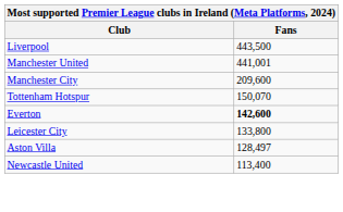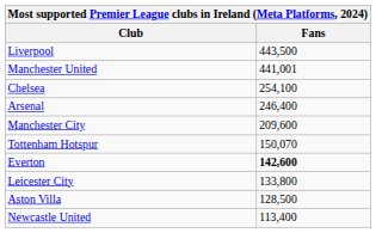 <table class="wikitable sortable">
 <tr>
 <th colspan="2">Most supported <a href='#'>Premier League</a> clubs in Ireland (<a href='#'>Meta Platforms</a>, 2024)</th>
 </tr>
 <tr>
 <th>Club</th>
 <th>Fans</th>
 </tr>
 <tr>
 <td><a href='#'>Liverpool</a></td>
 <td>443,500</td>
 </tr>
 <tr>
 <td><a href='#'>Manchester United</a></td>
 <td>441,001</td>
+</tr>
+<tr>
+<td><a href='#'>Chelsea</a></td>
+<td>254,100</td>
+</tr>
+<tr>
+<td><a href='#'>Arsenal</a></td>
+<td>246,400</td>
 </tr>
 <tr>
 <td><a href='#'>Manchester City</a></td>
 <td>209,600</td>
 </tr>
 <tr>
 <td><a href='#'>Tottenham Hotspur</a></td>
 <td>150,070</td>
 </tr>
 <tr>
 <td><a href='#'>Everton</a></td>
 <td><strong>142,600</strong></td>
 </tr>
 <tr>
 <td><a href='#'>Leicester City</a></td>
 <td>133,800</td>
 </tr>
 <tr>
 <td><a href='#'>Aston Villa</a></td>
-<td>128,497</td>
+<td>128,500</td>
 </tr>
 <tr>
 <td><a href='#'>Newcastle United</a></td>
 <td>113,400</td>
 </tr>
 </table>
